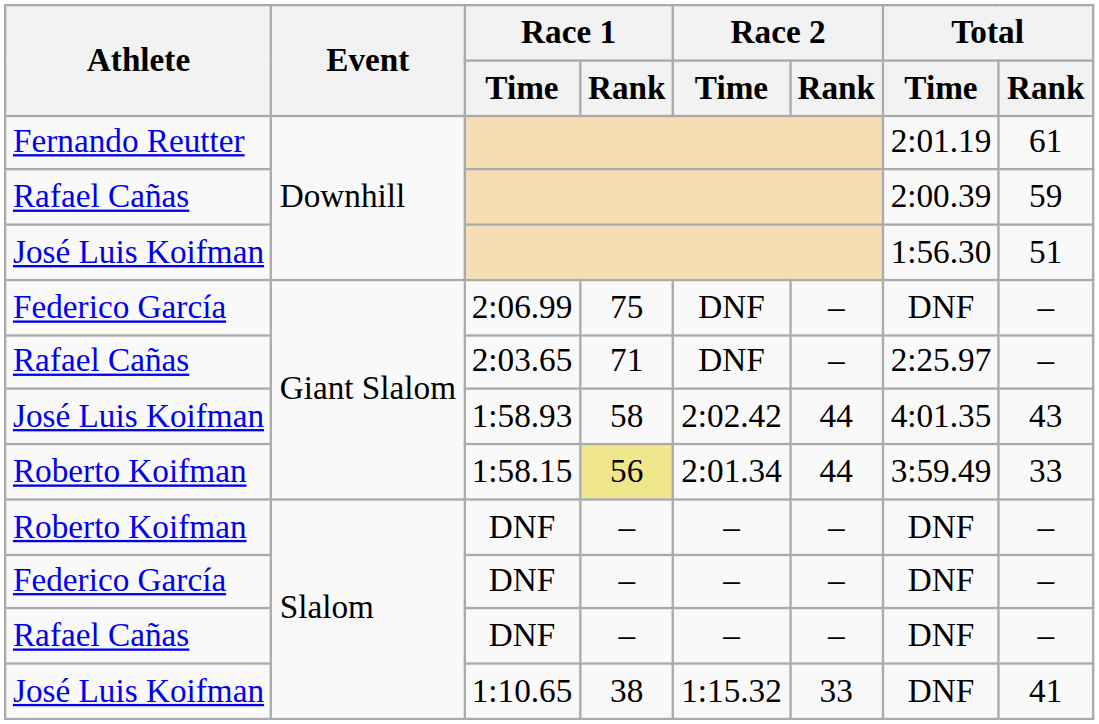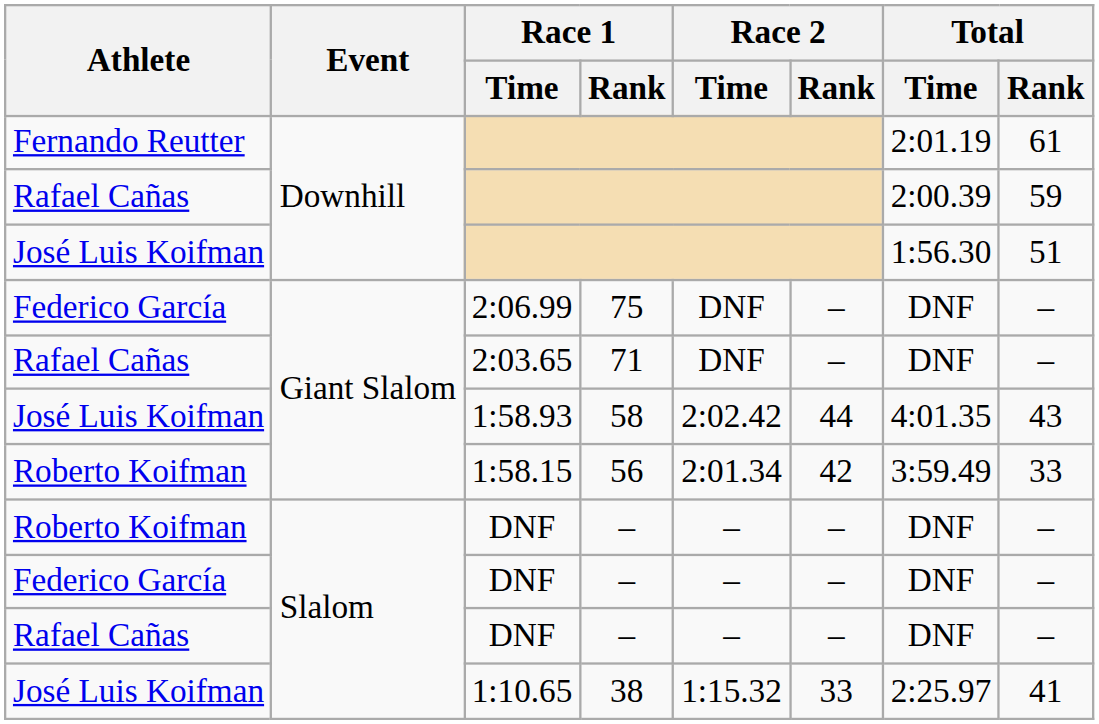 <table class="wikitable" style="font-size:90%">
 <tr>
 <th rowspan="2">Athlete</th>
 <th rowspan="2">Event</th>
 <th colspan="2">Race 1</th>
 <th colspan="2">Race 2</th>
 <th colspan="2">Total</th>
 </tr>
 <tr>
 <th>Time</th>
 <th>Rank</th>
 <th>Time</th>
 <th>Rank</th>
 <th>Time</th>
 <th>Rank</th>
 </tr>
 <tr>
 <td><a href='#'>Fernando Reutter</a></td>
 <td rowspan="3">Downhill</td>
 <td colspan="4" bgcolor="wheat"></td>
 <td align="center">2:01.19</td>
 <td align="center">61</td>
 </tr>
 <tr>
 <td><a href='#'>Rafael Cañas</a></td>
 <td colspan="4" bgcolor="wheat"></td>
 <td align="center">2:00.39</td>
 <td align="center">59</td>
 </tr>
 <tr>
 <td><a href='#'>José Luis Koifman</a></td>
 <td colspan="4" bgcolor="wheat"></td>
 <td align="center">1:56.30</td>
 <td align="center">51</td>
 </tr>
 <tr>
 <td><a href='#'>Federico García</a></td>
 <td rowspan="4">Giant Slalom</td>
 <td align="center">2:06.99</td>
 <td align="center">75</td>
 <td align="center">DNF</td>
 <td align="center">–</td>
 <td align="center">DNF</td>
 <td align="center">–</td>
 </tr>
 <tr>
 <td><a href='#'>Rafael Cañas</a></td>
 <td align="center">2:03.65</td>
 <td align="center">71</td>
 <td align="center">DNF</td>
 <td align="center">–</td>
-<td align="center">2:25.97</td>
+<td align="center">DNF</td>
 <td align="center">–</td>
 </tr>
 <tr>
 <td><a href='#'>José Luis Koifman</a></td>
 <td align="center">1:58.93</td>
 <td align="center">58</td>
 <td align="center">2:02.42</td>
 <td align="center">44</td>
 <td align="center">4:01.35</td>
 <td align="center">43</td>
 </tr>
 <tr>
 <td><a href='#'>Roberto Koifman</a></td>
 <td align="center">1:58.15</td>
-<td align="center" style="background: khaki;">56</td>
+<td align="center">56</td>
 <td align="center">2:01.34</td>
-<td align="center">44</td>
+<td align="center">42</td>
 <td align="center">3:59.49</td>
 <td align="center">33</td>
 </tr>
 <tr>
 <td><a href='#'>Roberto Koifman</a></td>
 <td rowspan="4">Slalom</td>
 <td align="center">DNF</td>
 <td align="center">–</td>
 <td align="center">–</td>
 <td align="center">–</td>
 <td align="center">DNF</td>
 <td align="center">–</td>
 </tr>
 <tr>
 <td><a href='#'>Federico García</a></td>
 <td align="center">DNF</td>
 <td align="center">–</td>
 <td align="center">–</td>
 <td align="center">–</td>
 <td align="center">DNF</td>
 <td align="center">–</td>
 </tr>
 <tr>
 <td><a href='#'>Rafael Cañas</a></td>
 <td align="center">DNF</td>
 <td align="center">–</td>
 <td align="center">–</td>
 <td align="center">–</td>
 <td align="center">DNF</td>
 <td align="center">–</td>
 </tr>
 <tr>
 <td><a href='#'>José Luis Koifman</a></td>
 <td align="center">1:10.65</td>
 <td align="center">38</td>
 <td align="center">1:15.32</td>
 <td align="center">33</td>
-<td align="center">DNF</td>
+<td align="center">2:25.97</td>
 <td align="center">41</td>
 </tr>
 </table>
